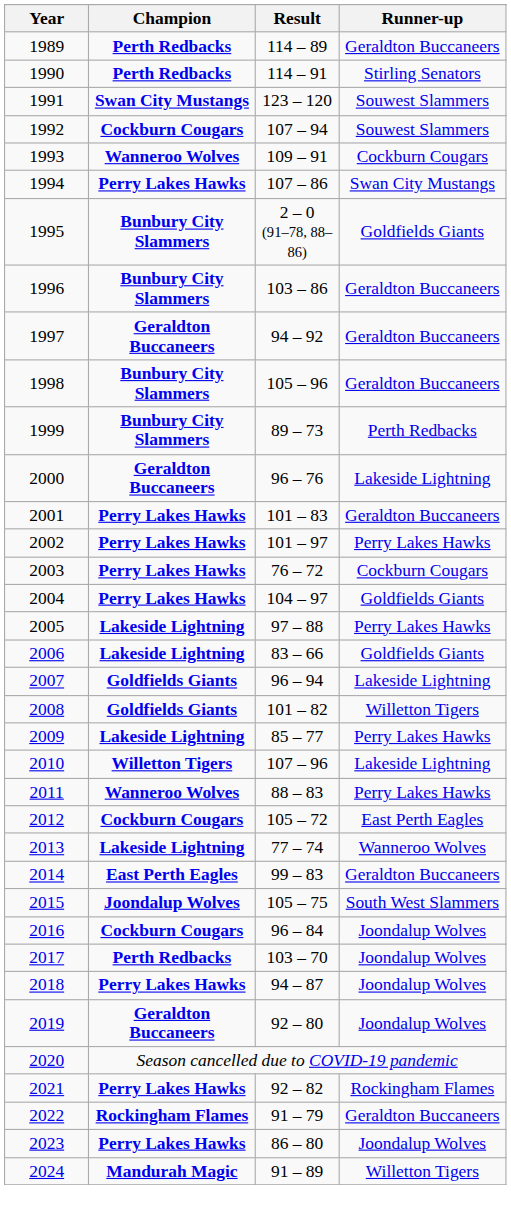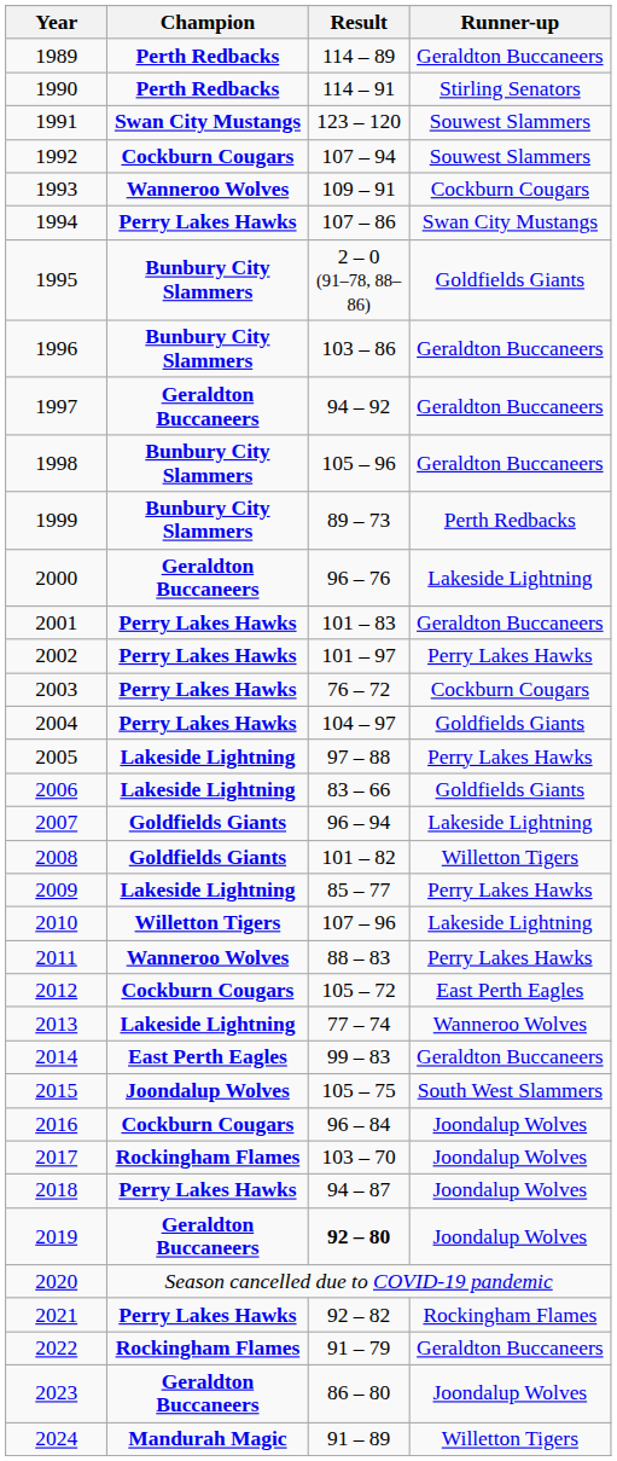 <table class="wikitable sortable" style="text-align:center">
 <tr bgcolor="#efefef">
 </tr>
 <tr font_color="#FFFFFF">
 <th style="width:70px">Year</th>
 <th style="width:145px">Champion</th>
 <th style="width:70px">Result</th>
 <th style="width:145px">Runner-up</th>
 </tr>
 <tr>
 <td align=center>1989</td>
 <td><strong><a href='#'>Perth Redbacks</a></strong></td>
 <td align=center>114 – 89</td>
 <td><a href='#'>Geraldton Buccaneers</a></td>
 </tr>
 <tr>
 <td align=center>1990</td>
 <td><strong><a href='#'>Perth Redbacks</a></strong></td>
 <td align=center>114 – 91</td>
 <td><a href='#'>Stirling Senators</a></td>
 </tr>
 <tr>
 <td align=center>1991</td>
 <td><strong><a href='#'>Swan City Mustangs</a></strong></td>
 <td align=center>123 – 120</td>
 <td><a href='#'>Souwest Slammers</a></td>
 </tr>
 <tr>
 <td align=center>1992</td>
 <td><strong><a href='#'>Cockburn Cougars</a></strong></td>
 <td align=center>107 – 94</td>
 <td><a href='#'>Souwest Slammers</a></td>
 </tr>
 <tr>
 <td align=center>1993</td>
 <td><strong><a href='#'>Wanneroo Wolves</a></strong></td>
 <td align=center>109 – 91</td>
 <td><a href='#'>Cockburn Cougars</a></td>
 </tr>
 <tr>
 <td align=center>1994</td>
 <td><strong><a href='#'>Perry Lakes Hawks</a></strong></td>
 <td align=center>107 – 86</td>
 <td><a href='#'>Swan City Mustangs</a></td>
 </tr>
 <tr>
 <td align=center>1995</td>
 <td><strong><a href='#'>Bunbury City Slammers</a></strong></td>
 <td align=center>2 – 0<br><small>(91–78, 88–86)</small></td>
 <td><a href='#'>Goldfields Giants</a></td>
 </tr>
 <tr>
 <td align=center>1996</td>
 <td><strong><a href='#'>Bunbury City Slammers</a></strong></td>
 <td align=center>103 – 86</td>
 <td><a href='#'>Geraldton Buccaneers</a></td>
 </tr>
 <tr>
 <td align=center>1997</td>
 <td><strong><a href='#'>Geraldton Buccaneers</a></strong></td>
 <td align=center>94 – 92</td>
 <td><a href='#'>Geraldton Buccaneers</a></td>
 </tr>
 <tr>
 <td align=center>1998</td>
 <td><strong><a href='#'>Bunbury City Slammers</a></strong></td>
 <td align=center>105 – 96</td>
 <td><a href='#'>Geraldton Buccaneers</a></td>
 </tr>
 <tr>
 <td align=center>1999</td>
 <td><strong><a href='#'>Bunbury City Slammers</a></strong></td>
 <td align=center>89 – 73</td>
 <td><a href='#'>Perth Redbacks</a></td>
 </tr>
 <tr>
 <td align=center>2000</td>
 <td><strong><a href='#'>Geraldton Buccaneers</a></strong></td>
 <td align=center>96 – 76</td>
 <td><a href='#'>Lakeside Lightning</a></td>
 </tr>
 <tr>
 <td align=center>2001</td>
 <td><strong><a href='#'>Perry Lakes Hawks</a></strong></td>
 <td align=center>101 – 83</td>
 <td><a href='#'>Geraldton Buccaneers</a></td>
 </tr>
 <tr>
 <td align=center>2002</td>
 <td><strong><a href='#'>Perry Lakes Hawks</a></strong></td>
 <td align=center>101 – 97</td>
 <td><a href='#'>Perry Lakes Hawks</a></td>
 </tr>
 <tr>
 <td align=center>2003</td>
 <td><strong><a href='#'>Perry Lakes Hawks</a></strong></td>
 <td align=center>76 – 72</td>
 <td><a href='#'>Cockburn Cougars</a></td>
 </tr>
 <tr>
 <td align=center>2004</td>
 <td><strong><a href='#'>Perry Lakes Hawks</a></strong></td>
 <td align=center>104 – 97</td>
 <td><a href='#'>Goldfields Giants</a></td>
 </tr>
 <tr>
 <td align=center>2005</td>
 <td><strong><a href='#'>Lakeside Lightning</a></strong></td>
 <td align=center>97 – 88</td>
 <td><a href='#'>Perry Lakes Hawks</a></td>
 </tr>
 <tr>
 <td align=center><a href='#'>2006</a></td>
 <td><strong><a href='#'>Lakeside Lightning</a></strong></td>
 <td align=center>83 – 66</td>
 <td><a href='#'>Goldfields Giants</a></td>
 </tr>
 <tr>
 <td align=center><a href='#'>2007</a></td>
 <td><strong><a href='#'>Goldfields Giants</a></strong></td>
 <td align=center>96 – 94</td>
 <td><a href='#'>Lakeside Lightning</a></td>
 </tr>
 <tr>
 <td align=center><a href='#'>2008</a></td>
 <td><strong><a href='#'>Goldfields Giants</a></strong></td>
 <td align=center>101 – 82</td>
 <td><a href='#'>Willetton Tigers</a></td>
 </tr>
 <tr>
 <td align=center><a href='#'>2009</a></td>
 <td><strong><a href='#'>Lakeside Lightning</a></strong></td>
 <td align=center>85 – 77</td>
 <td><a href='#'>Perry Lakes Hawks</a></td>
 </tr>
 <tr>
 <td align=center><a href='#'>2010</a></td>
 <td><strong><a href='#'>Willetton Tigers</a></strong></td>
 <td align=center>107 – 96</td>
 <td><a href='#'>Lakeside Lightning</a></td>
 </tr>
 <tr>
 <td align=center><a href='#'>2011</a></td>
 <td><strong><a href='#'>Wanneroo Wolves</a></strong></td>
 <td align=center>88 – 83</td>
 <td><a href='#'>Perry Lakes Hawks</a></td>
 </tr>
 <tr>
 <td align=center><a href='#'>2012</a></td>
 <td><strong><a href='#'>Cockburn Cougars</a></strong></td>
 <td align=center>105 – 72</td>
 <td><a href='#'>East Perth Eagles</a></td>
 </tr>
 <tr>
 <td align=center><a href='#'>2013</a></td>
 <td><strong><a href='#'>Lakeside Lightning</a></strong></td>
 <td align=center>77 – 74</td>
 <td><a href='#'>Wanneroo Wolves</a></td>
 </tr>
 <tr>
 <td align=center><a href='#'>2014</a></td>
 <td><strong><a href='#'>East Perth Eagles</a></strong></td>
 <td align=center>99 – 83</td>
 <td><a href='#'>Geraldton Buccaneers</a></td>
 </tr>
 <tr>
 <td align=center><a href='#'>2015</a></td>
 <td><strong><a href='#'>Joondalup Wolves</a></strong></td>
 <td align=center>105 – 75</td>
 <td><a href='#'>South West Slammers</a></td>
 </tr>
 <tr>
 <td align=center><a href='#'>2016</a></td>
 <td><strong><a href='#'>Cockburn Cougars</a></strong></td>
 <td align=center>96 – 84</td>
 <td><a href='#'>Joondalup Wolves</a></td>
 </tr>
 <tr>
 <td align=center><a href='#'>2017</a></td>
-<td><strong><a href='#'>Perth Redbacks</a></strong></td>
+<td><strong><a href='#'>Rockingham Flames</a></strong></td>
 <td align=center>103 – 70</td>
 <td><a href='#'>Joondalup Wolves</a></td>
 </tr>
 <tr>
 <td align=center><a href='#'>2018</a></td>
 <td><strong><a href='#'>Perry Lakes Hawks</a></strong></td>
 <td align=center>94 – 87</td>
 <td><a href='#'>Joondalup Wolves</a></td>
 </tr>
 <tr>
 <td align=center><a href='#'>2019</a></td>
 <td><strong><a href='#'>Geraldton Buccaneers</a></strong></td>
-<td align=center>92 – 80</td>
+<td align=center><strong>92 – 80</strong></td>
 <td><a href='#'>Joondalup Wolves</a></td>
 </tr>
 <tr>
 <td align=center><a href='#'>2020</a></td>
 <td colspan=3><em>Season cancelled due to <a href='#'>COVID-19 pandemic</a></em></td>
 </tr>
 <tr>
 <td align=center><a href='#'>2021</a></td>
 <td><strong><a href='#'>Perry Lakes Hawks</a></strong></td>
 <td align=center>92 – 82</td>
 <td><a href='#'>Rockingham Flames</a></td>
 </tr>
 <tr>
 <td align=center><a href='#'>2022</a></td>
 <td><strong><a href='#'>Rockingham Flames</a></strong></td>
 <td align=center>91 – 79</td>
 <td><a href='#'>Geraldton Buccaneers</a></td>
 </tr>
 <tr>
 <td align=center><a href='#'>2023</a></td>
-<td><strong><a href='#'>Perry Lakes Hawks</a></strong></td>
+<td><strong><a href='#'>Geraldton Buccaneers</a></strong></td>
 <td align=center>86 – 80</td>
 <td><a href='#'>Joondalup Wolves</a></td>
 </tr>
 <tr>
 <td align=center><a href='#'>2024</a></td>
 <td><strong><a href='#'>Mandurah Magic</a></strong></td>
 <td align=center>91 – 89</td>
 <td><a href='#'>Willetton Tigers</a></td>
 </tr>
 <tr>
 </tr>
 </table>
